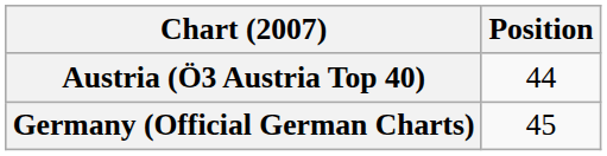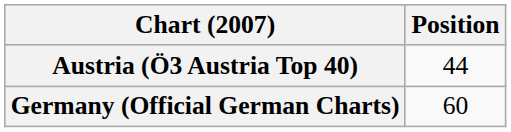 <table class="wikitable sortable plainrowheaders" style="text-align:center">
 <tr>
 <th scope="col">Chart (2007)</th>
 <th scope="col">Position</th>
 </tr>
 <tr>
 <th scope="row">Austria (Ö3 Austria Top 40)</th>
 <td>44</td>
 </tr>
 <tr>
 <th scope="row">Germany (Official German Charts)</th>
-<td>45</td>
+<td>60</td>
 </tr>
 </table>
